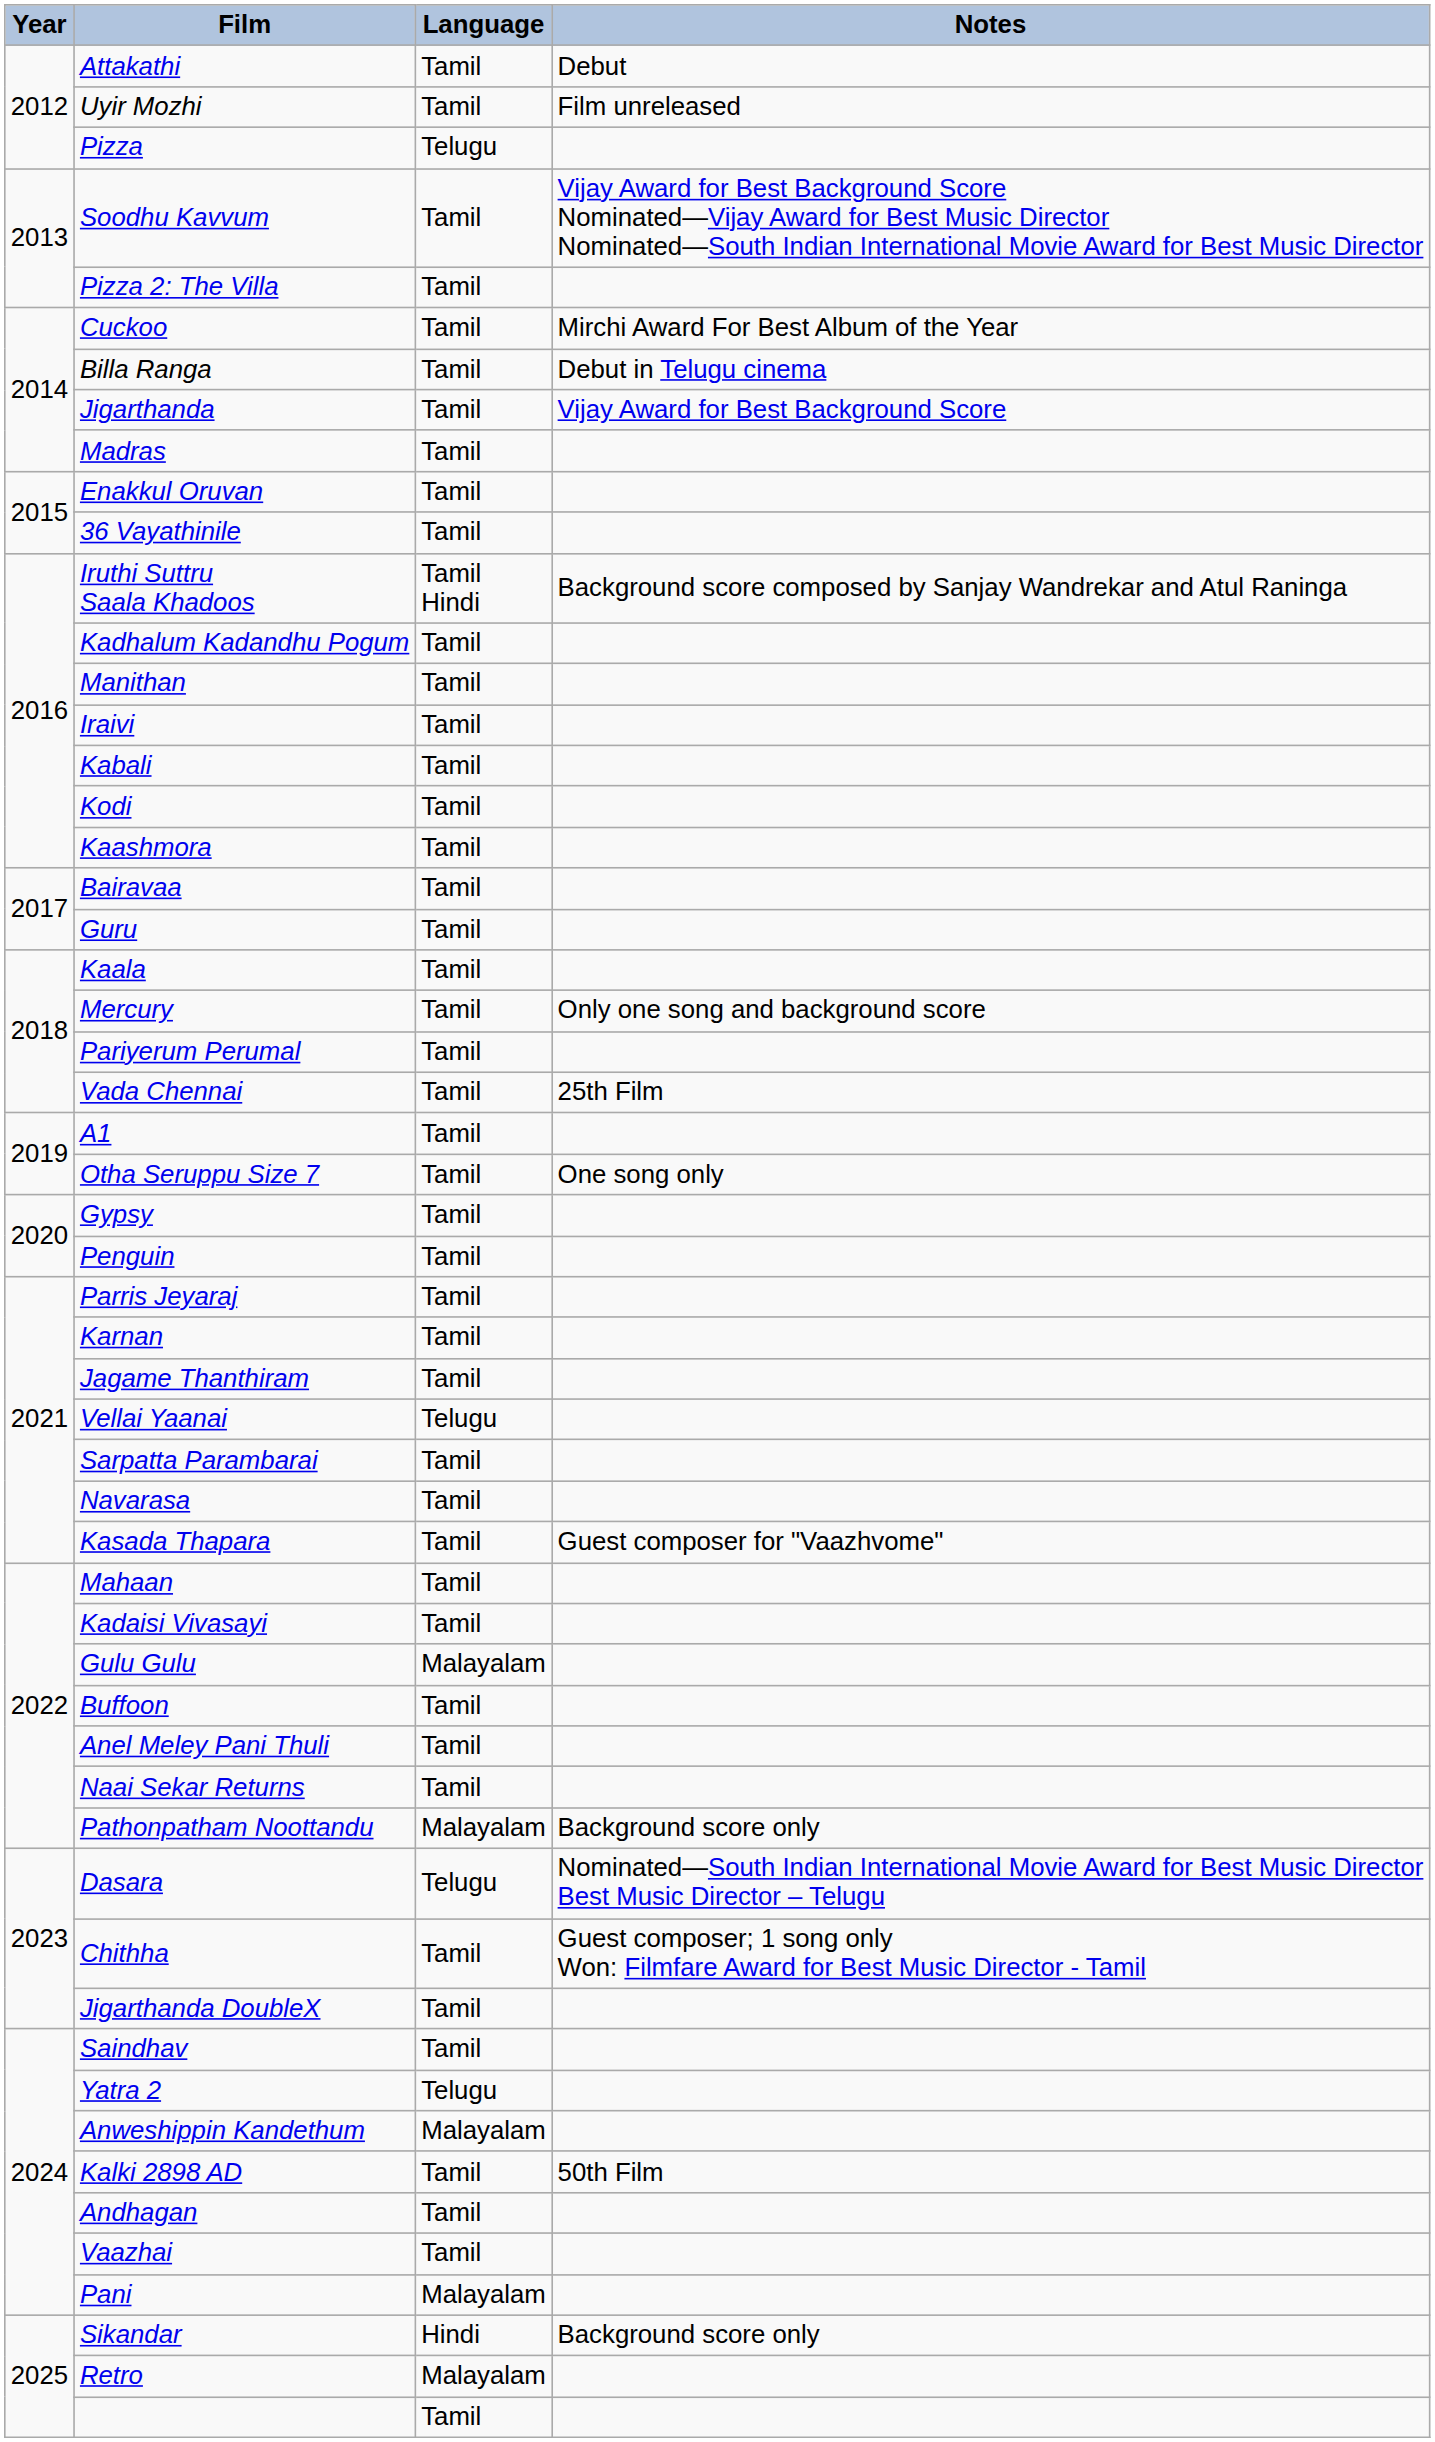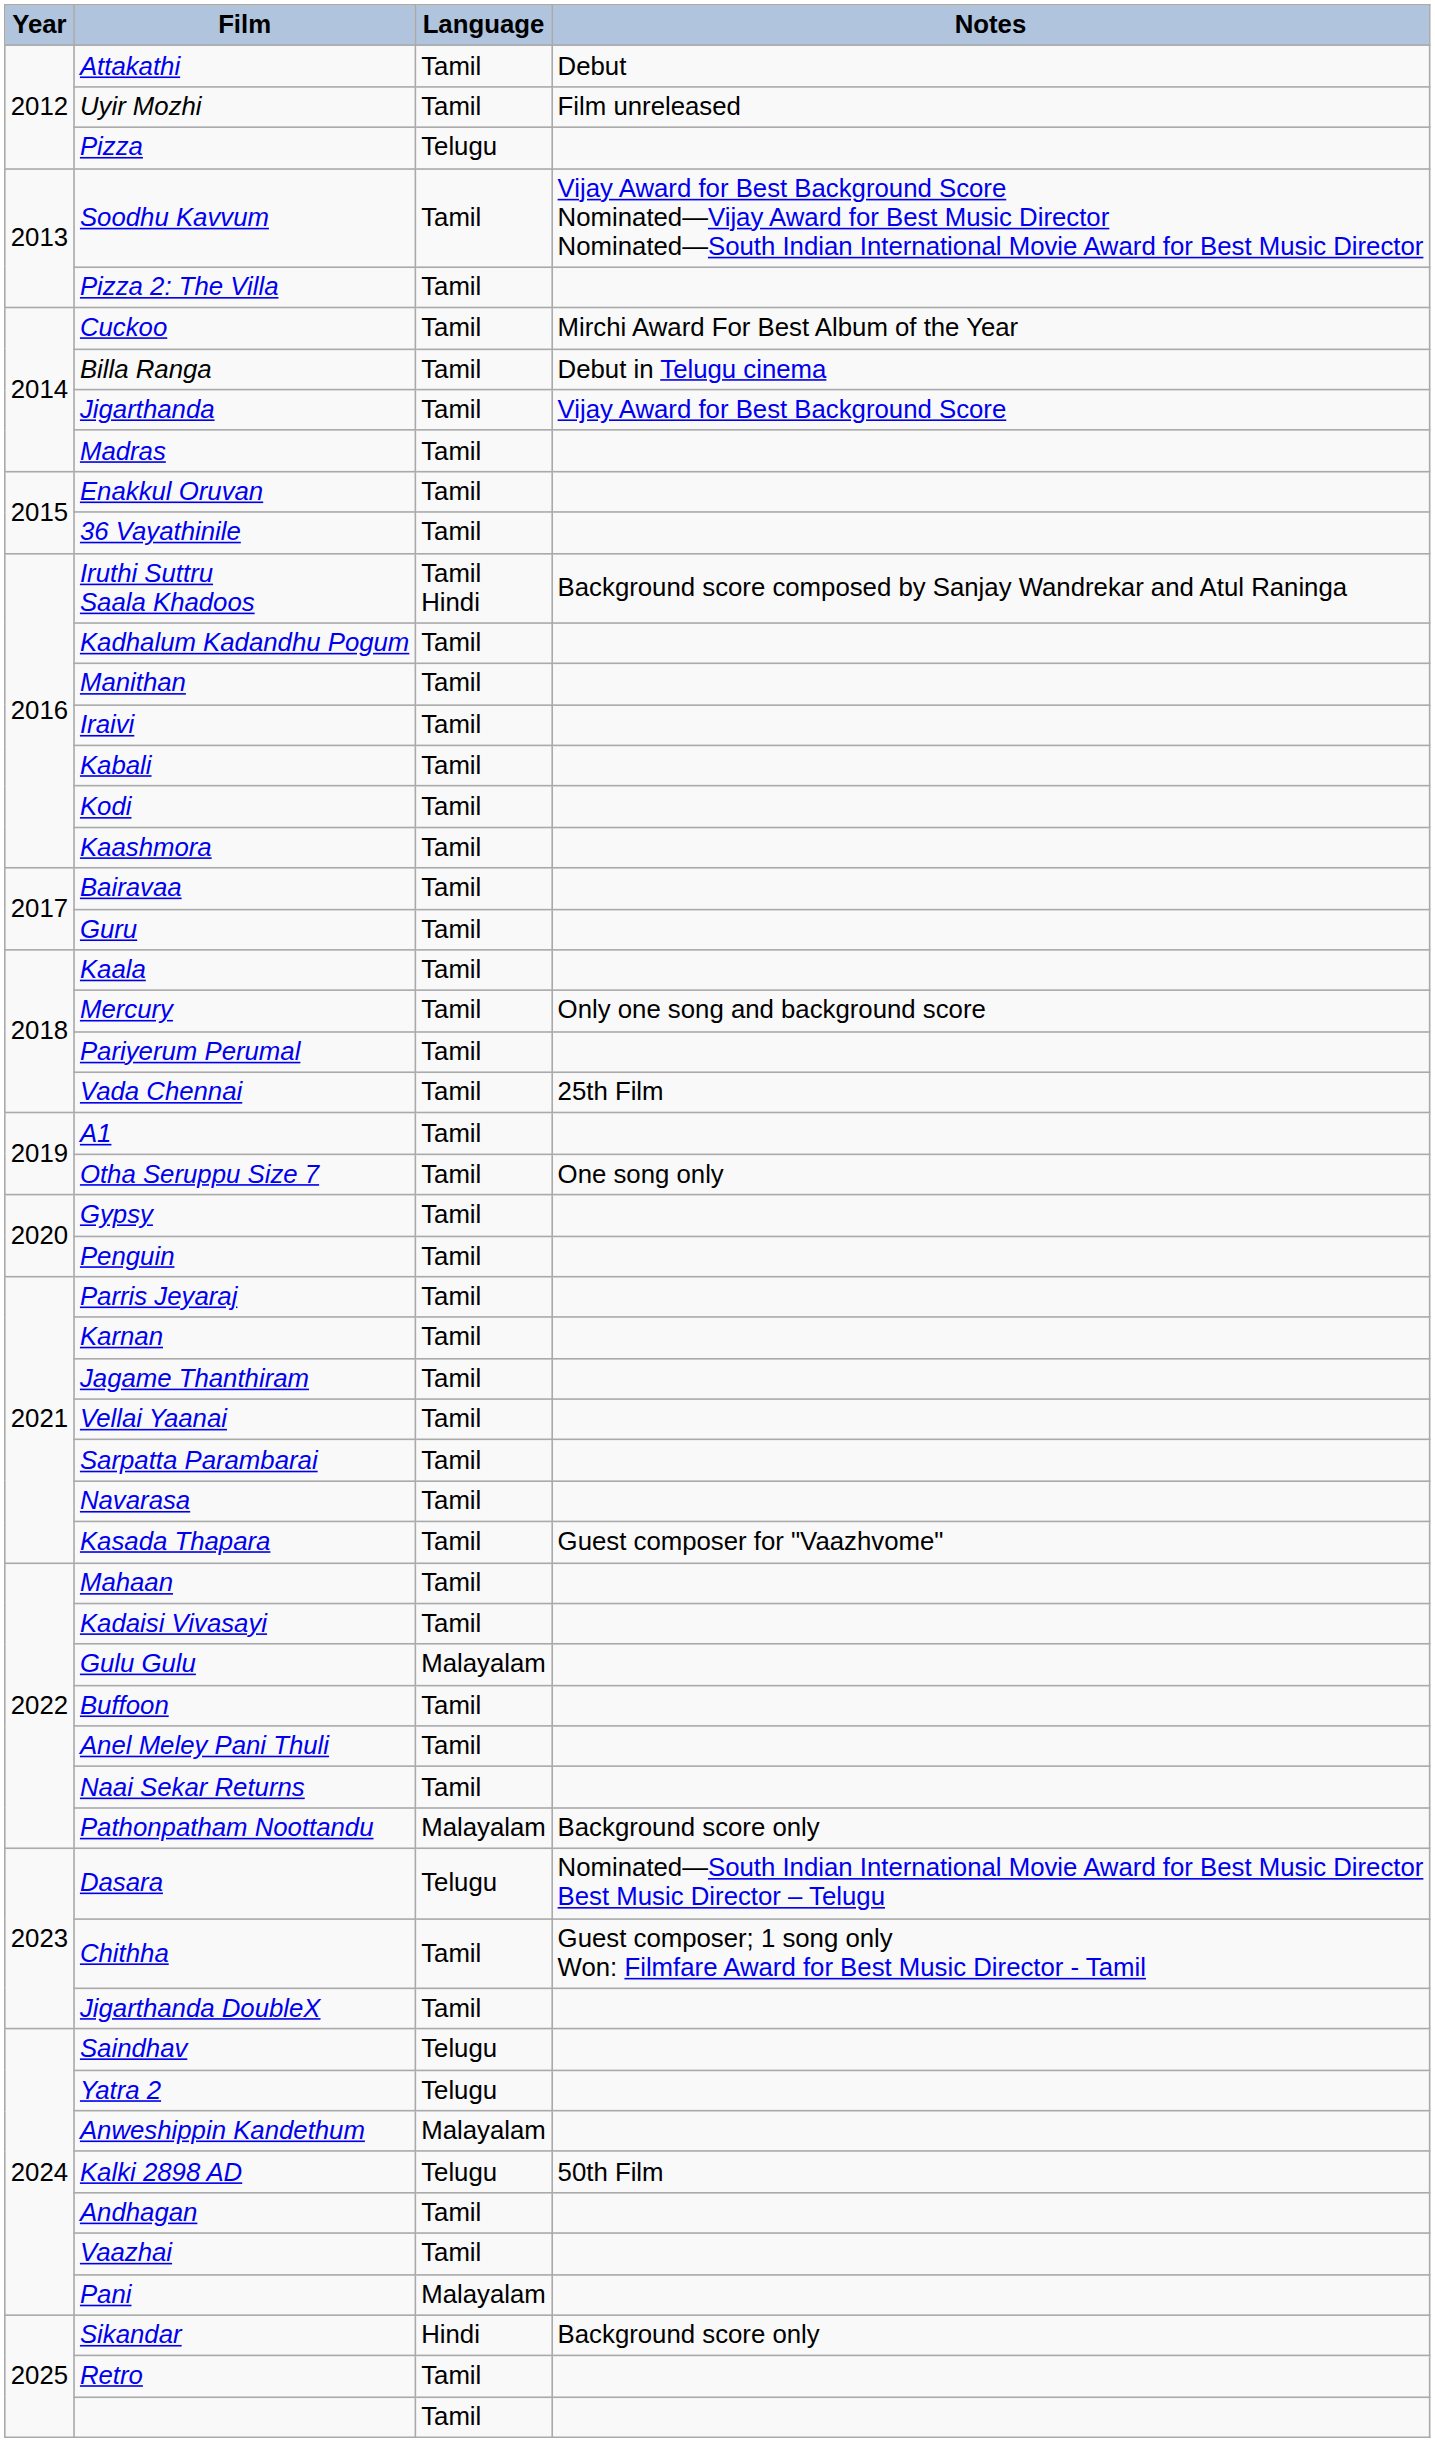 <table class="wikitable sortable">
 <tr>
 <th style="background:#B0C4DE;">Year</th>
 <th style="background:#B0C4DE;">Film</th>
 <th style="background:#B0C4DE;">Language</th>
 <th style="background:#B0C4DE;">Notes</th>
 </tr>
 <tr>
 <td rowspan="3">2012</td>
 <td><em><a href='#'>Attakathi</a></em></td>
 <td>Tamil</td>
 <td>Debut</td>
 </tr>
 <tr>
 <td><em>Uyir Mozhi</em></td>
 <td>Tamil</td>
 <td>Film unreleased</td>
 </tr>
 <tr>
 <td><em><a href='#'>Pizza</a></em></td>
 <td>Telugu</td>
 <td></td>
 </tr>
 <tr>
 <td rowspan="2">2013</td>
 <td><em><a href='#'>Soodhu Kavvum</a></em></td>
 <td>Tamil</td>
 <td><a href='#'>Vijay Award for Best Background Score</a><br>Nominated—<a href='#'>Vijay Award for Best Music Director</a><br>Nominated—<a href='#'>South Indian International Movie Award for Best Music Director</a></td>
 </tr>
 <tr>
 <td><em><a href='#'>Pizza 2: The Villa</a></em></td>
 <td>Tamil</td>
 <td></td>
 </tr>
 <tr>
 <td rowspan="4">2014</td>
 <td><em><a href='#'>Cuckoo</a></em></td>
 <td>Tamil</td>
 <td>Mirchi Award For Best Album of the Year</td>
 </tr>
 <tr>
 <td><em>Billa Ranga</em></td>
 <td>Tamil</td>
 <td>Debut in <a href='#'>Telugu cinema</a></td>
 </tr>
 <tr>
 <td><em><a href='#'>Jigarthanda</a></em></td>
 <td>Tamil</td>
 <td><a href='#'>Vijay Award for Best Background Score</a></td>
 </tr>
 <tr>
 <td><em><a href='#'>Madras</a></em></td>
 <td>Tamil</td>
 <td></td>
 </tr>
 <tr>
 <td rowspan="2">2015</td>
 <td><em><a href='#'>Enakkul Oruvan</a></em></td>
 <td>Tamil</td>
 <td></td>
 </tr>
 <tr>
 <td><em><a href='#'>36 Vayathinile</a></em></td>
 <td>Tamil</td>
 <td></td>
 </tr>
 <tr>
 <td rowspan="7">2016</td>
 <td><em><a href='#'>Iruthi Suttru</a></em><br><em><a href='#'>Saala Khadoos</a></em></td>
 <td>Tamil<br>Hindi</td>
 <td>Background score composed by Sanjay Wandrekar and Atul Raninga</td>
 </tr>
 <tr>
 <td><em><a href='#'>Kadhalum Kadandhu Pogum</a></em></td>
 <td>Tamil</td>
 <td></td>
 </tr>
 <tr>
 <td><em><a href='#'>Manithan</a></em></td>
 <td>Tamil</td>
 <td></td>
 </tr>
 <tr>
 <td><em><a href='#'>Iraivi</a></em></td>
 <td>Tamil</td>
 <td></td>
 </tr>
 <tr>
 <td><em><a href='#'>Kabali</a></em></td>
 <td>Tamil</td>
 <td></td>
 </tr>
 <tr>
 <td><em><a href='#'>Kodi</a></em></td>
 <td>Tamil</td>
 <td></td>
 </tr>
 <tr>
 <td><em><a href='#'>Kaashmora</a></em></td>
 <td>Tamil</td>
 <td></td>
 </tr>
 <tr>
 <td rowspan="2">2017</td>
 <td><em><a href='#'>Bairavaa</a></em></td>
 <td>Tamil</td>
 <td></td>
 </tr>
 <tr>
 <td><em><a href='#'>Guru</a></em></td>
 <td>Tamil</td>
 <td></td>
 </tr>
 <tr>
 <td rowspan="4">2018</td>
 <td><em><a href='#'>Kaala</a></em></td>
 <td>Tamil</td>
 <td></td>
 </tr>
 <tr>
 <td><em><a href='#'>Mercury</a></em></td>
 <td>Tamil</td>
 <td>Only one song and background score</td>
 </tr>
 <tr>
 <td><em><a href='#'>Pariyerum Perumal</a></em></td>
 <td>Tamil</td>
 <td></td>
 </tr>
 <tr>
 <td><em><a href='#'>Vada Chennai</a></em></td>
 <td>Tamil</td>
 <td>25th Film</td>
 </tr>
 <tr>
 <td rowspan="2">2019</td>
 <td><em><a href='#'>A1</a></em></td>
 <td>Tamil</td>
 <td></td>
 </tr>
 <tr>
 <td><em><a href='#'>Otha Seruppu Size 7</a></em></td>
 <td>Tamil</td>
 <td>One song only</td>
 </tr>
 <tr>
 <td rowspan="2">2020</td>
 <td><em><a href='#'>Gypsy</a></em></td>
 <td>Tamil</td>
 <td></td>
 </tr>
 <tr>
 <td><em><a href='#'>Penguin</a></em></td>
 <td>Tamil</td>
 <td></td>
 </tr>
 <tr>
 <td rowspan="7">2021</td>
 <td><em><a href='#'>Parris Jeyaraj</a></em></td>
 <td>Tamil</td>
 <td></td>
 </tr>
 <tr>
 <td><em><a href='#'>Karnan</a></em></td>
 <td>Tamil</td>
 <td></td>
 </tr>
 <tr>
 <td><em><a href='#'>Jagame Thanthiram</a></em></td>
 <td>Tamil</td>
 <td></td>
 </tr>
 <tr>
 <td><em><a href='#'>Vellai Yaanai</a></em></td>
-<td>Telugu</td>
+<td>Tamil</td>
 <td></td>
 </tr>
 <tr>
 <td><em><a href='#'>Sarpatta Parambarai</a></em></td>
 <td>Tamil</td>
 <td></td>
 </tr>
 <tr>
 <td><em><a href='#'>Navarasa</a></em></td>
 <td>Tamil</td>
 <td></td>
 </tr>
 <tr>
 <td><em><a href='#'>Kasada Thapara</a></em></td>
 <td>Tamil</td>
 <td>Guest composer for "Vaazhvome"</td>
 </tr>
 <tr>
 <td rowspan="7">2022</td>
 <td><em><a href='#'>Mahaan</a></em></td>
 <td>Tamil</td>
 <td></td>
 </tr>
 <tr>
 <td><em><a href='#'>Kadaisi Vivasayi</a></em></td>
 <td>Tamil</td>
 <td></td>
 </tr>
 <tr>
 <td><em><a href='#'>Gulu Gulu</a></em></td>
 <td>Malayalam</td>
 <td></td>
 </tr>
 <tr>
 <td><em><a href='#'>Buffoon</a></em></td>
 <td>Tamil</td>
 <td></td>
 </tr>
 <tr>
 <td><em><a href='#'>Anel Meley Pani Thuli</a></em></td>
 <td>Tamil</td>
 <td></td>
 </tr>
 <tr>
 <td><em><a href='#'>Naai Sekar Returns</a></em></td>
 <td>Tamil</td>
 <td></td>
 </tr>
 <tr>
 <td><em><a href='#'>Pathonpatham Noottandu</a></em></td>
 <td>Malayalam</td>
 <td>Background score only</td>
 </tr>
 <tr>
 <td rowspan="3">2023</td>
 <td><em><a href='#'>Dasara</a></em></td>
 <td>Telugu</td>
 <td>Nominated—<a href='#'>South Indian International Movie Award for Best Music Director</a> <br> <a href='#'>Best Music Director – Telugu</a></td>
 </tr>
 <tr>
 <td><em><a href='#'>Chithha</a></em></td>
 <td>Tamil</td>
 <td>Guest composer; 1 song only <br> Won: <a href='#'>Filmfare Award for Best Music Director - Tamil</a></td>
 </tr>
 <tr>
 <td><em><a href='#'>Jigarthanda DoubleX</a></em></td>
 <td>Tamil</td>
 <td></td>
 </tr>
 <tr>
 <td rowspan="7">2024</td>
 <td><em><a href='#'>Saindhav</a></em></td>
-<td>Tamil</td>
+<td>Telugu</td>
 <td></td>
 </tr>
 <tr>
 <td><em><a href='#'>Yatra 2</a></em></td>
 <td>Telugu</td>
 <td></td>
 </tr>
 <tr>
 <td><em><a href='#'>Anweshippin Kandethum</a></em></td>
 <td>Malayalam</td>
 <td></td>
 </tr>
 <tr>
 <td><em><a href='#'>Kalki 2898 AD</a></em></td>
-<td>Tamil</td>
+<td>Telugu</td>
 <td>50th Film</td>
 </tr>
 <tr>
 <td><em><a href='#'>Andhagan</a></em></td>
 <td>Tamil</td>
 <td></td>
 </tr>
 <tr>
 <td><em><a href='#'>Vaazhai</a></em></td>
 <td>Tamil</td>
 <td></td>
 </tr>
 <tr>
 <td><em><a href='#'>Pani</a></em></td>
 <td>Malayalam</td>
 <td></td>
 </tr>
 <tr>
 <td rowspan="3">2025</td>
 <td><a href='#'><em>Sikandar</em></a></td>
 <td>Hindi</td>
 <td>Background score only</td>
 </tr>
 <tr>
 <td><a href='#'><em>Retro</em></a></td>
-<td>Malayalam</td>
+<td>Tamil</td>
 <td></td>
 </tr>
 <tr>
 <td></td>
 <td>Tamil</td>
 <td></td>
 </tr>
 <tr>
 </tr>
 </table>
